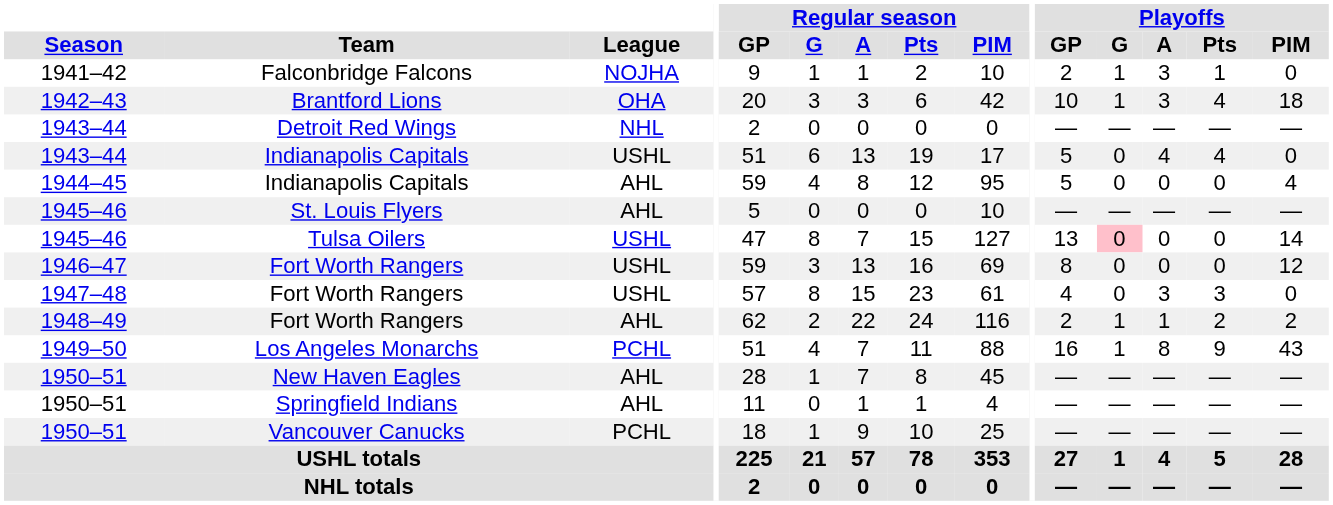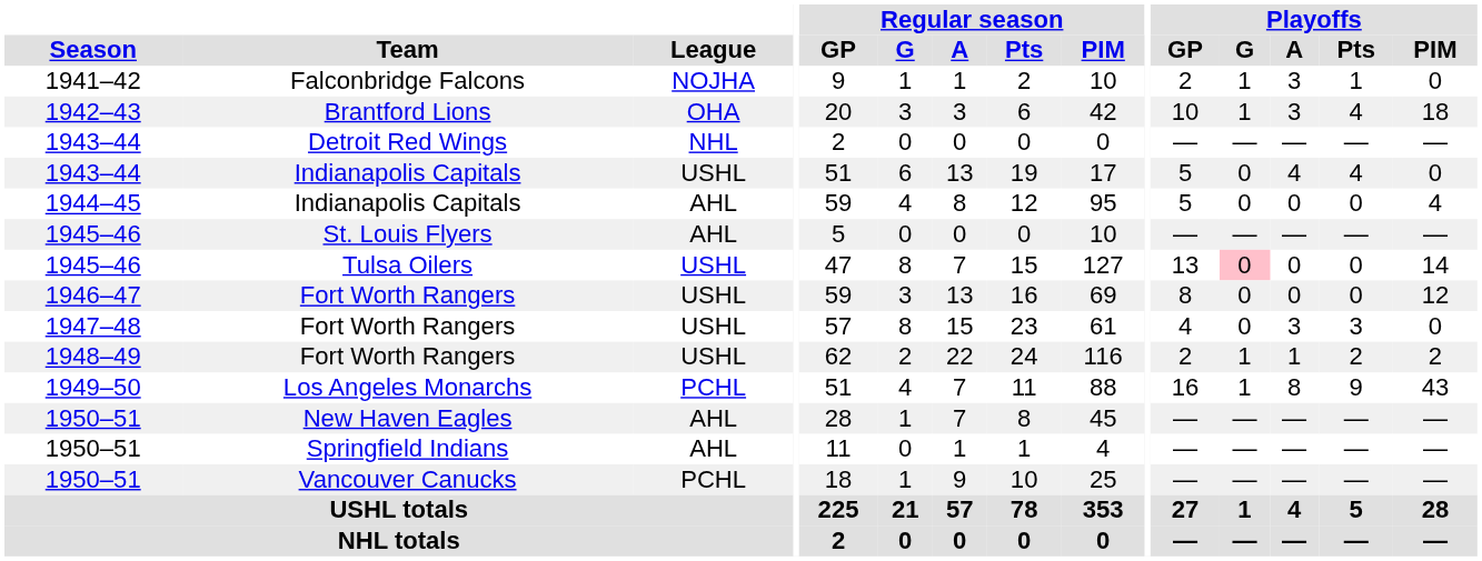 <table border="0" cellpadding="1" cellspacing="0" style="text-align:center; width:60em">
 <tr bgcolor="#e0e0e0">
 <th colspan="3" bgcolor="#ffffff"></th>
 <th rowspan="100" bgcolor="#ffffff"></th>
 <th colspan="5"><a href='#'>Regular season</a></th>
 <th rowspan="100" bgcolor="#ffffff"></th>
 <th colspan="5"><a href='#'>Playoffs</a></th>
 </tr>
 <tr bgcolor="#e0e0e0">
 <th><a href='#'>Season</a></th>
 <th>Team</th>
 <th>League</th>
 <th>GP</th>
 <th><a href='#'>G</a></th>
 <th><a href='#'>A</a></th>
 <th><a href='#'>Pts</a></th>
 <th><a href='#'>PIM</a></th>
 <th>GP</th>
 <th>G</th>
 <th>A</th>
 <th>Pts</th>
 <th>PIM</th>
 </tr>
 <tr>
 <td>1941–42</td>
 <td>Falconbridge Falcons</td>
 <td><a href='#'>NOJHA</a></td>
 <td>9</td>
 <td>1</td>
 <td>1</td>
 <td>2</td>
 <td>10</td>
 <td>2</td>
 <td>1</td>
 <td>3</td>
 <td>1</td>
 <td>0</td>
 </tr>
 <tr bgcolor="#f0f0f0">
 <td><a href='#'>1942–43</a></td>
 <td><a href='#'>Brantford Lions</a></td>
 <td><a href='#'>OHA</a></td>
 <td>20</td>
 <td>3</td>
 <td>3</td>
 <td>6</td>
 <td>42</td>
 <td>10</td>
 <td>1</td>
 <td>3</td>
 <td>4</td>
 <td>18</td>
 </tr>
 <tr>
 <td><a href='#'>1943–44</a></td>
 <td><a href='#'>Detroit Red Wings</a></td>
 <td><a href='#'>NHL</a></td>
 <td>2</td>
 <td>0</td>
 <td>0</td>
 <td>0</td>
 <td>0</td>
 <td>—</td>
 <td>—</td>
 <td>—</td>
 <td>—</td>
 <td>—</td>
 </tr>
 <tr bgcolor="#f0f0f0">
 <td><a href='#'>1943–44</a></td>
 <td><a href='#'>Indianapolis Capitals</a></td>
 <td>USHL</td>
 <td>51</td>
 <td>6</td>
 <td>13</td>
 <td>19</td>
 <td>17</td>
 <td>5</td>
 <td>0</td>
 <td>4</td>
 <td>4</td>
 <td>0</td>
 </tr>
 <tr>
 <td><a href='#'>1944–45</a></td>
 <td>Indianapolis Capitals</td>
 <td>AHL</td>
 <td>59</td>
 <td>4</td>
 <td>8</td>
 <td>12</td>
 <td>95</td>
 <td>5</td>
 <td>0</td>
 <td>0</td>
 <td>0</td>
 <td>4</td>
 </tr>
 <tr bgcolor="#f0f0f0">
 <td><a href='#'>1945–46</a></td>
 <td><a href='#'>St. Louis Flyers</a></td>
 <td>AHL</td>
 <td>5</td>
 <td>0</td>
 <td>0</td>
 <td>0</td>
 <td>10</td>
 <td>—</td>
 <td>—</td>
 <td>—</td>
 <td>—</td>
 <td>—</td>
 </tr>
 <tr>
 <td><a href='#'>1945–46</a></td>
 <td><a href='#'>Tulsa Oilers</a></td>
 <td><a href='#'>USHL</a></td>
 <td>47</td>
 <td>8</td>
 <td>7</td>
 <td>15</td>
 <td>127</td>
 <td>13</td>
 <td style="background: pink;">0</td>
 <td>0</td>
 <td>0</td>
 <td>14</td>
 </tr>
 <tr bgcolor="#f0f0f0">
 <td><a href='#'>1946–47</a></td>
 <td><a href='#'>Fort Worth Rangers</a></td>
 <td>USHL</td>
 <td>59</td>
 <td>3</td>
 <td>13</td>
 <td>16</td>
 <td>69</td>
 <td>8</td>
 <td>0</td>
 <td>0</td>
 <td>0</td>
 <td>12</td>
 </tr>
 <tr>
 <td><a href='#'>1947–48</a></td>
 <td>Fort Worth Rangers</td>
 <td>USHL</td>
 <td>57</td>
 <td>8</td>
 <td>15</td>
 <td>23</td>
 <td>61</td>
 <td>4</td>
 <td>0</td>
 <td>3</td>
 <td>3</td>
 <td>0</td>
 </tr>
 <tr bgcolor="#f0f0f0">
 <td><a href='#'>1948–49</a></td>
 <td>Fort Worth Rangers</td>
-<td>AHL</td>
+<td>USHL</td>
 <td>62</td>
 <td>2</td>
 <td>22</td>
 <td>24</td>
 <td>116</td>
 <td>2</td>
 <td>1</td>
 <td>1</td>
 <td>2</td>
 <td>2</td>
 </tr>
 <tr>
 <td><a href='#'>1949–50</a></td>
 <td><a href='#'>Los Angeles Monarchs</a></td>
 <td><a href='#'>PCHL</a></td>
 <td>51</td>
 <td>4</td>
 <td>7</td>
 <td>11</td>
 <td>88</td>
 <td>16</td>
 <td>1</td>
 <td>8</td>
 <td>9</td>
 <td>43</td>
 </tr>
 <tr bgcolor="#f0f0f0">
 <td><a href='#'>1950–51</a></td>
 <td><a href='#'>New Haven Eagles</a></td>
 <td>AHL</td>
 <td>28</td>
 <td>1</td>
 <td>7</td>
 <td>8</td>
 <td>45</td>
 <td>—</td>
 <td>—</td>
 <td>—</td>
 <td>—</td>
 <td>—</td>
 </tr>
 <tr>
 <td>1950–51</td>
 <td><a href='#'>Springfield Indians</a></td>
 <td>AHL</td>
 <td>11</td>
 <td>0</td>
 <td>1</td>
 <td>1</td>
 <td>4</td>
 <td>—</td>
 <td>—</td>
 <td>—</td>
 <td>—</td>
 <td>—</td>
 </tr>
 <tr bgcolor="#f0f0f0">
 <td><a href='#'>1950–51</a></td>
 <td><a href='#'>Vancouver Canucks</a></td>
 <td>PCHL</td>
 <td>18</td>
 <td>1</td>
 <td>9</td>
 <td>10</td>
 <td>25</td>
 <td>—</td>
 <td>—</td>
 <td>—</td>
 <td>—</td>
 <td>—</td>
 </tr>
 <tr bgcolor="#e0e0e0">
 <th colspan="3">USHL totals</th>
 <th>225</th>
 <th>21</th>
 <th>57</th>
 <th>78</th>
 <th>353</th>
 <th>27</th>
 <th>1</th>
 <th>4</th>
 <th>5</th>
 <th>28</th>
 </tr>
 <tr bgcolor="#e0e0e0">
 <th colspan="3">NHL totals</th>
 <th>2</th>
 <th>0</th>
 <th>0</th>
 <th>0</th>
 <th>0</th>
 <th>—</th>
 <th>—</th>
 <th>—</th>
 <th>—</th>
 <th>—</th>
 </tr>
 </table>
